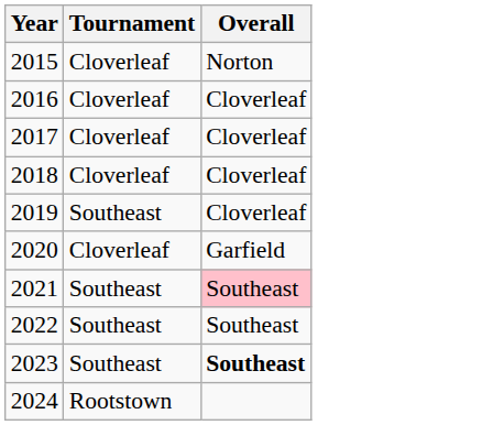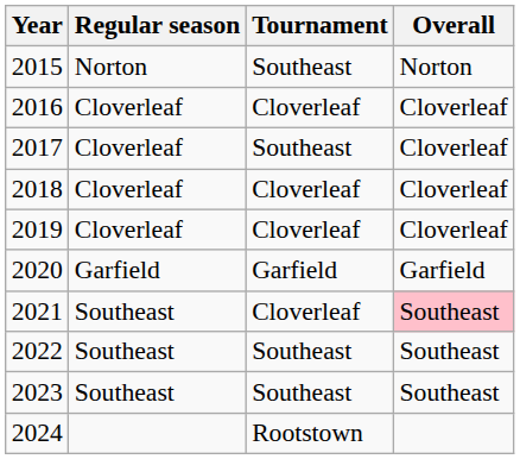 <table class="wikitable">
 <tr>
 <th>Year</th>
+<th>Regular season</th>
 <th>Tournament</th>
 <th>Overall</th>
 </tr>
 <tr>
 <td>2015</td>
-<td>Cloverleaf</td>
+<td>Norton</td>
+<td>Southeast</td>
 <td>Norton</td>
 </tr>
 <tr>
 <td>2016</td>
 <td>Cloverleaf</td>
 <td>Cloverleaf</td>
+<td>Cloverleaf</td>
 </tr>
 <tr>
 <td>2017</td>
 <td>Cloverleaf</td>
+<td>Southeast</td>
 <td>Cloverleaf</td>
 </tr>
 <tr>
 <td>2018</td>
 <td>Cloverleaf</td>
 <td>Cloverleaf</td>
+<td>Cloverleaf</td>
 </tr>
 <tr>
 <td>2019</td>
-<td>Southeast</td>
+<td>Cloverleaf</td>
+<td>Cloverleaf</td>
 <td>Cloverleaf</td>
 </tr>
 <tr>
 <td>2020</td>
-<td>Cloverleaf</td>
+<td>Garfield</td>
+<td>Garfield</td>
 <td>Garfield</td>
 </tr>
 <tr>
 <td>2021</td>
 <td>Southeast</td>
+<td>Cloverleaf</td>
 <td style="background: pink;">Southeast</td>
 </tr>
 <tr>
 <td>2022</td>
 <td>Southeast</td>
 <td>Southeast</td>
+<td>Southeast</td>
 </tr>
 <tr>
 <td>2023</td>
 <td>Southeast</td>
-<td><strong>Southeast</strong></td>
+<td>Southeast</td>
+<td>Southeast</td>
 </tr>
 <tr>
 <td>2024</td>
+<td></td>
 <td>Rootstown</td>
 <td></td>
 </tr>
 </table>
